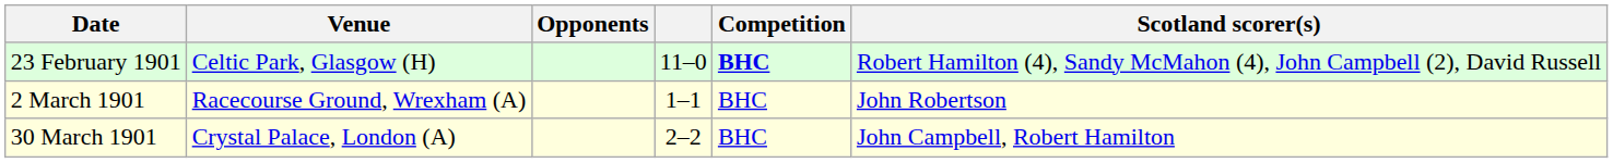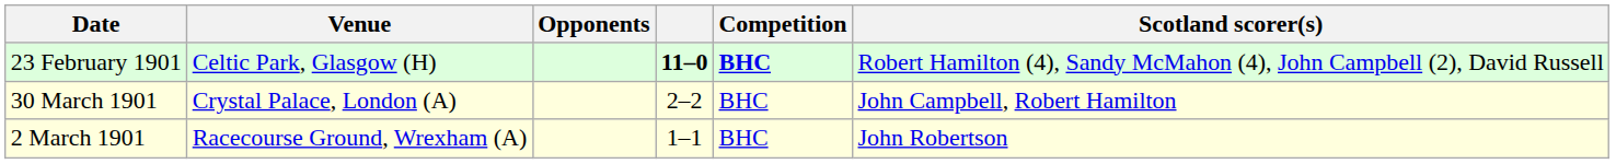 <table class="wikitable">
 <tr>
 <th>Date</th>
 <th>Venue</th>
 <th>Opponents</th>
 <th></th>
 <th>Competition</th>
 <th>Scotland scorer(s)</th>
 </tr>
 <tr bgcolor=#ddffdd>
 <td>23 February 1901</td>
 <td><a href='#'>Celtic Park</a>, <a href='#'>Glasgow</a> (H)</td>
 <td></td>
-<td align=center>11–0</td>
+<td align=center><strong>11–0</strong></td>
 <td><strong><a href='#'>BHC</a></strong></td>
 <td><a href='#'>Robert Hamilton</a> (4), <a href='#'>Sandy McMahon</a> (4), <a href='#'>John Campbell</a> (2), David Russell</td>
+</tr>
+<tr bgcolor=#ffffdd>
+<td>30 March 1901</td>
+<td><a href='#'>Crystal Palace</a>, <a href='#'>London</a> (A)</td>
+<td></td>
+<td align=center>2–2</td>
+<td><a href='#'>BHC</a></td>
+<td><a href='#'>John Campbell</a>, <a href='#'>Robert Hamilton</a></td>
 </tr>
 <tr bgcolor=#ffffdd>
 <td>2 March 1901</td>
 <td><a href='#'>Racecourse Ground</a>, <a href='#'>Wrexham</a> (A)</td>
 <td></td>
 <td align=center>1–1</td>
 <td><a href='#'>BHC</a></td>
 <td><a href='#'>John Robertson</a></td>
 </tr>
-<tr bgcolor=#ffffdd>
-<td>30 March 1901</td>
-<td><a href='#'>Crystal Palace</a>, <a href='#'>London</a> (A)</td>
-<td></td>
-<td align=center>2–2</td>
-<td><a href='#'>BHC</a></td>
-<td><a href='#'>John Campbell</a>, <a href='#'>Robert Hamilton</a></td>
-</tr>
 </table>
